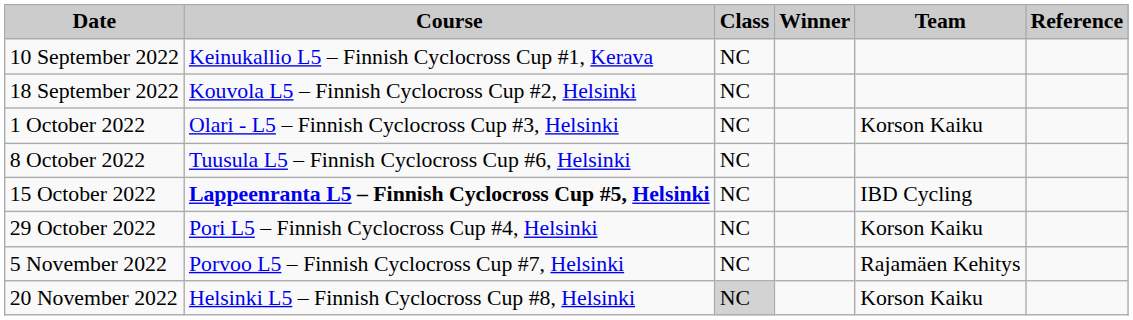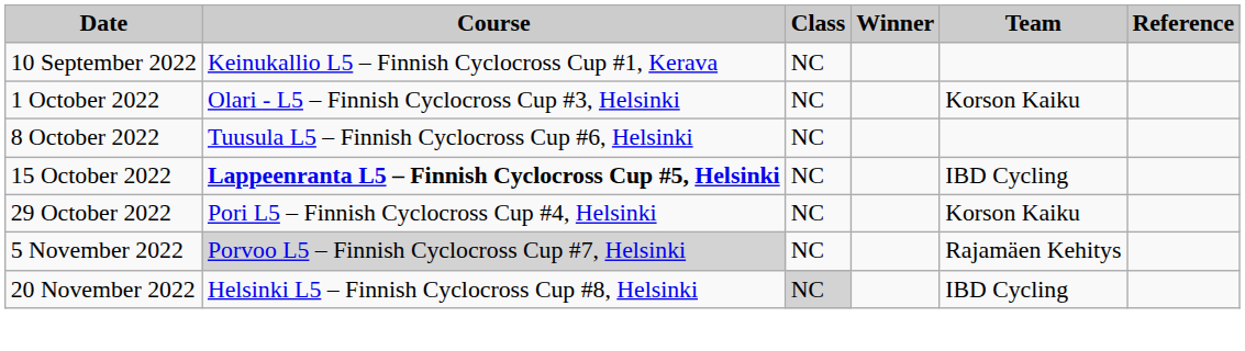 <table class="wikitable sortable alternance ">
 <tr>
 <th scope="col" style="background-color:#CCCCCC;">Date</th>
 <th scope="col" style="background-color:#CCCCCC;">Course</th>
 <th scope="col" style="background-color:#CCCCCC;">Class</th>
 <th scope="col" style="background-color:#CCCCCC;">Winner</th>
 <th scope="col" style="background-color:#CCCCCC;">Team</th>
 <th scope="col" style="background-color:#CCCCCC;">Reference</th>
 </tr>
 <tr>
 <td>10 September 2022</td>
 <td> <a href='#'>Keinukallio L5</a> – Finnish Cyclocross Cup #1, <a href='#'>Kerava</a></td>
-<td>NC</td>
-<td></td>
-<td></td>
-<td></td>
-</tr>
-<tr>
-<td>18 September 2022</td>
-<td> <a href='#'>Kouvola L5</a> – Finnish Cyclocross Cup #2, <a href='#'>Helsinki</a></td>
 <td>NC</td>
 <td></td>
 <td></td>
 <td></td>
 </tr>
 <tr>
 <td>1 October 2022</td>
 <td> <a href='#'>Olari - L5</a> – Finnish Cyclocross Cup #3, <a href='#'>Helsinki</a></td>
 <td>NC</td>
 <td></td>
 <td>Korson Kaiku</td>
 <td></td>
 </tr>
 <tr>
 <td>8 October 2022</td>
 <td> <a href='#'>Tuusula L5</a> – Finnish Cyclocross Cup #6, <a href='#'>Helsinki</a></td>
 <td>NC</td>
 <td></td>
 <td></td>
 <td></td>
 </tr>
 <tr>
 <td>15 October 2022</td>
 <td><strong> <a href='#'>Lappeenranta L5</a> – Finnish Cyclocross Cup #5, <a href='#'>Helsinki</a></strong></td>
 <td>NC</td>
 <td></td>
 <td>IBD Cycling</td>
 <td></td>
 </tr>
 <tr>
 <td>29 October 2022</td>
 <td> <a href='#'>Pori L5</a> – Finnish Cyclocross Cup #4, <a href='#'>Helsinki</a></td>
 <td>NC</td>
 <td></td>
 <td>Korson Kaiku</td>
 <td></td>
 </tr>
 <tr>
 <td>5 November 2022</td>
-<td> <a href='#'>Porvoo L5</a> – Finnish Cyclocross Cup #7, <a href='#'>Helsinki</a></td>
+<td style="background: lightgrey;"> <a href='#'>Porvoo L5</a> – Finnish Cyclocross Cup #7, <a href='#'>Helsinki</a></td>
 <td>NC</td>
 <td></td>
 <td>Rajamäen Kehitys</td>
 <td></td>
 </tr>
 <tr>
 <td>20 November 2022</td>
 <td> <a href='#'>Helsinki L5</a> – Finnish Cyclocross Cup #8, <a href='#'>Helsinki</a></td>
 <td style="background: lightgrey;">NC</td>
 <td></td>
-<td>Korson Kaiku</td>
+<td>IBD Cycling</td>
 <td></td>
 </tr>
 </table>
